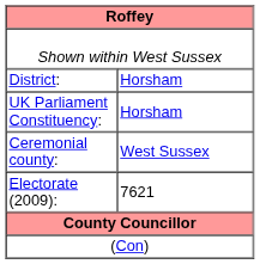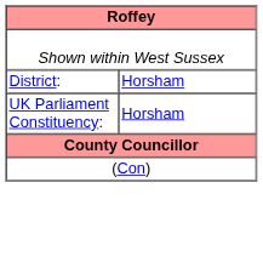 <table class="vcard" border=1 cellpadding=2 cellspacing=0 align=right width=260 style=margin-left:0.5em;>
 <tr>
 <th class="fn org" colspan=2 align=center bgcolor="#ff9999"><strong>Roffey</strong></th>
 </tr>
 <tr>
 <td colspan=2 align=center><br><em>Shown within West Sussex</em></td>
 </tr>
 <tr class="note">
 <td width="45%"><a href='#'>District</a>:</td>
 <td><a href='#'>Horsham</a></td>
 </tr>
 <tr class="note">
 <td><a href='#'>UK Parliament Constituency</a>:</td>
 <td><a href='#'>Horsham</a></td>
 </tr>
-<tr class="note">
-<td><a href='#'>Ceremonial county</a>:</td>
-<td><a href='#'>West Sussex</a></td>
-</tr>
-<tr class="note">
-<td><a href='#'>Electorate</a> (2009):</td>
-<td>7621</td>
-</tr>
 <tr>
 <th colspan=2 align=center bgcolor="#ff9999">County Councillor</th>
 </tr>
 <tr>
 <td colspan=2 align=center> (<a href='#'>Con</a>)</td>
 </tr>
 </table>
